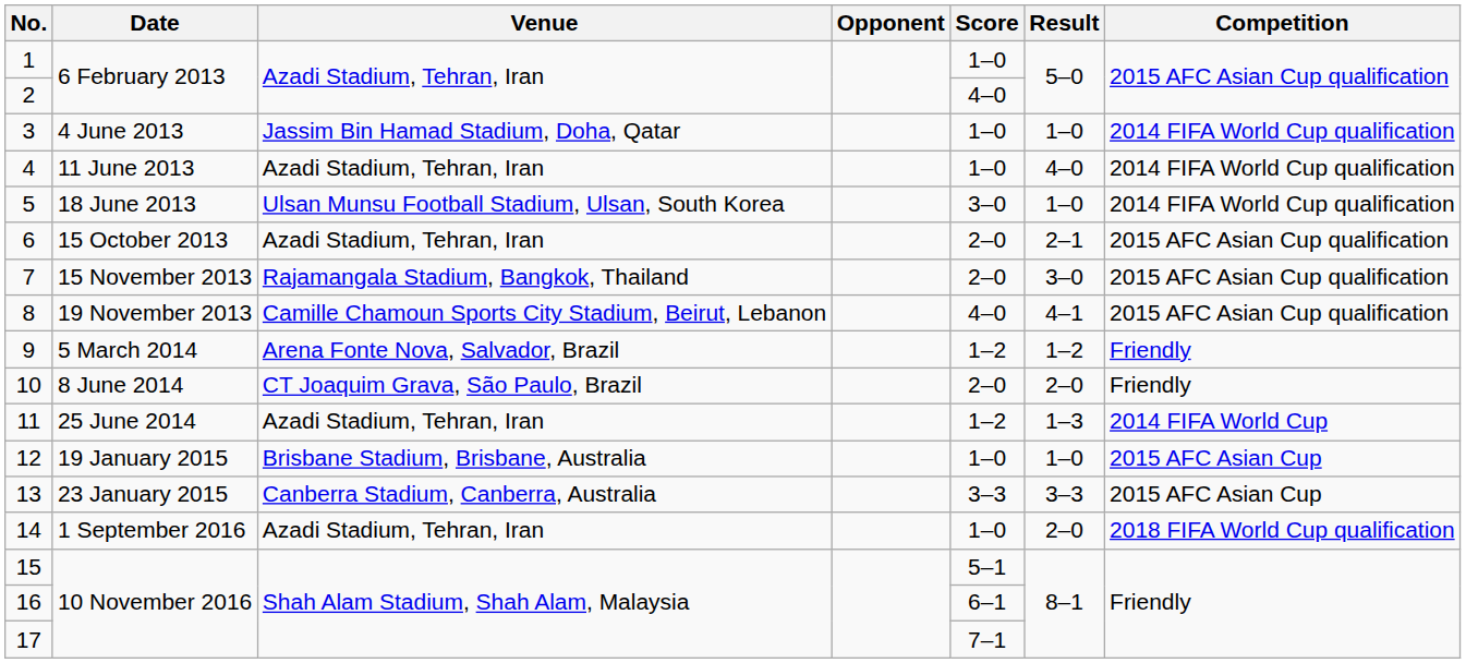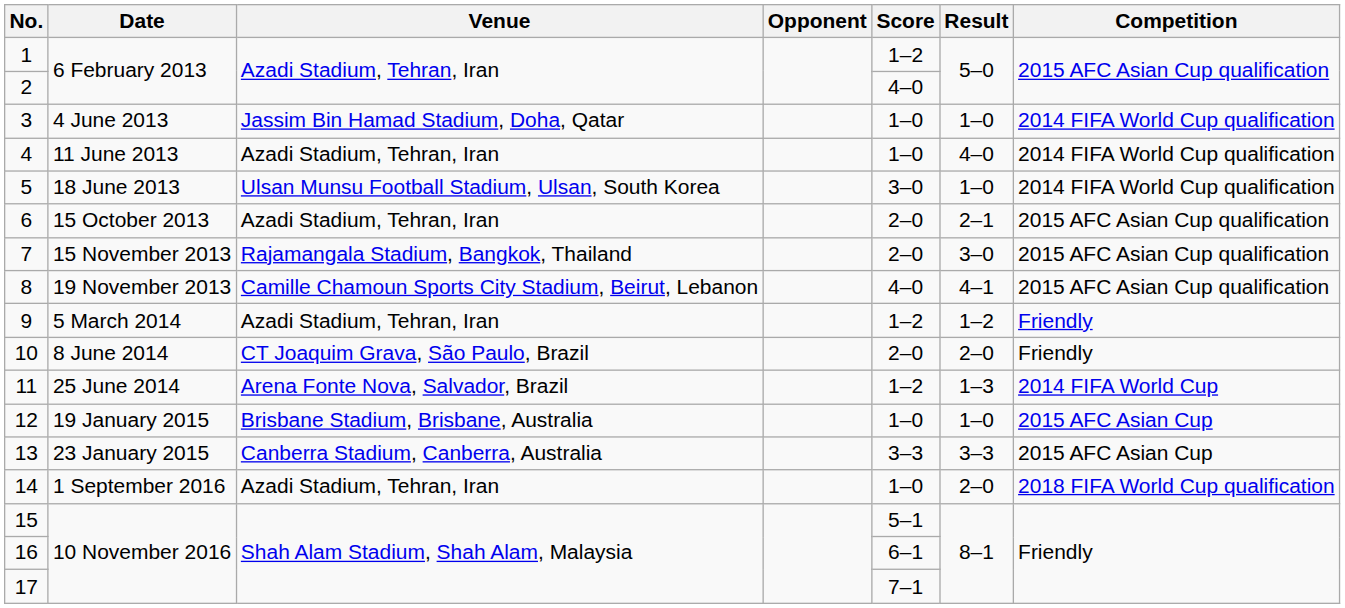 <table class="wikitable sortable">
 <tr>
 <th scope="col">No.</th>
 <th scope="col">Date</th>
 <th scope="col">Venue</th>
 <th scope="col">Opponent</th>
 <th scope="col">Score</th>
 <th scope="col">Result</th>
 <th scope="col">Competition</th>
 </tr>
 <tr>
 <td align="center">1</td>
 <td rowspan="2">6 February 2013</td>
 <td rowspan="2"><a href='#'>Azadi Stadium</a>, <a href='#'>Tehran</a>, Iran</td>
 <td rowspan="2"></td>
-<td align="center">1–0</td>
+<td align="center">1–2</td>
 <td rowspan="2" align="center">5–0</td>
 <td rowspan="2"><a href='#'>2015 AFC Asian Cup qualification</a></td>
 </tr>
 <tr>
 <td align="center">2</td>
 <td align="center">4–0</td>
 </tr>
 <tr>
 <td align="center">3</td>
 <td>4 June 2013</td>
 <td><a href='#'>Jassim Bin Hamad Stadium</a>, <a href='#'>Doha</a>, Qatar</td>
 <td></td>
 <td align="center">1–0</td>
 <td align="center">1–0</td>
 <td><a href='#'>2014 FIFA World Cup qualification</a></td>
 </tr>
 <tr>
 <td align="center">4</td>
 <td>11 June 2013</td>
 <td>Azadi Stadium, Tehran, Iran</td>
 <td></td>
 <td align="center">1–0</td>
 <td align="center">4–0</td>
 <td>2014 FIFA World Cup qualification</td>
 </tr>
 <tr>
 <td align="center">5</td>
 <td>18 June 2013</td>
 <td><a href='#'>Ulsan Munsu Football Stadium</a>, <a href='#'>Ulsan</a>, South Korea</td>
 <td></td>
 <td align="center">3–0</td>
 <td align="center">1–0</td>
 <td>2014 FIFA World Cup qualification</td>
 </tr>
 <tr>
 <td align="center">6</td>
 <td>15 October 2013</td>
 <td>Azadi Stadium, Tehran, Iran</td>
 <td></td>
 <td align="center">2–0</td>
 <td align="center">2–1</td>
 <td>2015 AFC Asian Cup qualification</td>
 </tr>
 <tr>
 <td align="center">7</td>
 <td>15 November 2013</td>
 <td><a href='#'>Rajamangala Stadium</a>, <a href='#'>Bangkok</a>, Thailand</td>
 <td></td>
 <td align="center">2–0</td>
 <td align="center">3–0</td>
 <td>2015 AFC Asian Cup qualification</td>
 </tr>
 <tr>
 <td align="center">8</td>
 <td>19 November 2013</td>
 <td><a href='#'>Camille Chamoun Sports City Stadium</a>, <a href='#'>Beirut</a>, Lebanon</td>
 <td></td>
 <td align="center">4–0</td>
 <td align="center">4–1</td>
 <td>2015 AFC Asian Cup qualification</td>
 </tr>
 <tr>
 <td align="center">9</td>
 <td>5 March 2014</td>
-<td><a href='#'>Arena Fonte Nova</a>, <a href='#'>Salvador</a>, Brazil</td>
+<td>Azadi Stadium, Tehran, Iran</td>
 <td></td>
 <td align="center">1–2</td>
 <td align="center">1–2</td>
 <td><a href='#'>Friendly</a></td>
 </tr>
 <tr>
 <td align="center">10</td>
 <td>8 June 2014</td>
 <td><a href='#'>CT Joaquim Grava</a>, <a href='#'>São Paulo</a>, Brazil</td>
 <td></td>
 <td align="center">2–0</td>
 <td align="center">2–0</td>
 <td>Friendly</td>
 </tr>
 <tr>
 <td align="center">11</td>
 <td>25 June 2014</td>
-<td>Azadi Stadium, Tehran, Iran</td>
+<td><a href='#'>Arena Fonte Nova</a>, <a href='#'>Salvador</a>, Brazil</td>
 <td></td>
 <td align="center">1–2</td>
 <td align="center">1–3</td>
 <td><a href='#'>2014 FIFA World Cup</a></td>
 </tr>
 <tr>
 <td align="center">12</td>
 <td>19 January 2015</td>
 <td><a href='#'>Brisbane Stadium</a>, <a href='#'>Brisbane</a>, Australia</td>
 <td></td>
 <td align="center">1–0</td>
 <td align="center">1–0</td>
 <td><a href='#'>2015 AFC Asian Cup</a></td>
 </tr>
 <tr>
 <td align="center">13</td>
 <td>23 January 2015</td>
 <td><a href='#'>Canberra Stadium</a>, <a href='#'>Canberra</a>, Australia</td>
 <td></td>
 <td align="center">3–3</td>
 <td align="center">3–3</td>
 <td>2015 AFC Asian Cup</td>
 </tr>
 <tr>
 <td align="center">14</td>
 <td>1 September 2016</td>
 <td>Azadi Stadium, Tehran, Iran</td>
 <td></td>
 <td align="center">1–0</td>
 <td align="center">2–0</td>
 <td><a href='#'>2018 FIFA World Cup qualification</a></td>
 </tr>
 <tr>
 <td align="center">15</td>
 <td rowspan="3">10 November 2016</td>
 <td rowspan="3"><a href='#'>Shah Alam Stadium</a>, <a href='#'>Shah Alam</a>, Malaysia</td>
 <td rowspan="3"></td>
 <td align="center">5–1</td>
 <td rowspan="3" align="center">8–1</td>
 <td rowspan="3">Friendly</td>
 </tr>
 <tr>
 <td align="center">16</td>
 <td align="center">6–1</td>
 </tr>
 <tr>
 <td align="center">17</td>
 <td align="center">7–1</td>
 </tr>
 </table>
